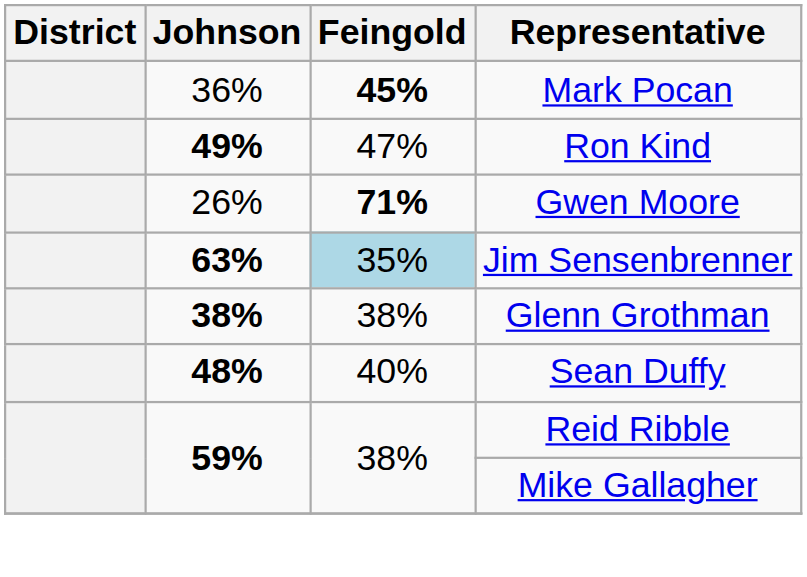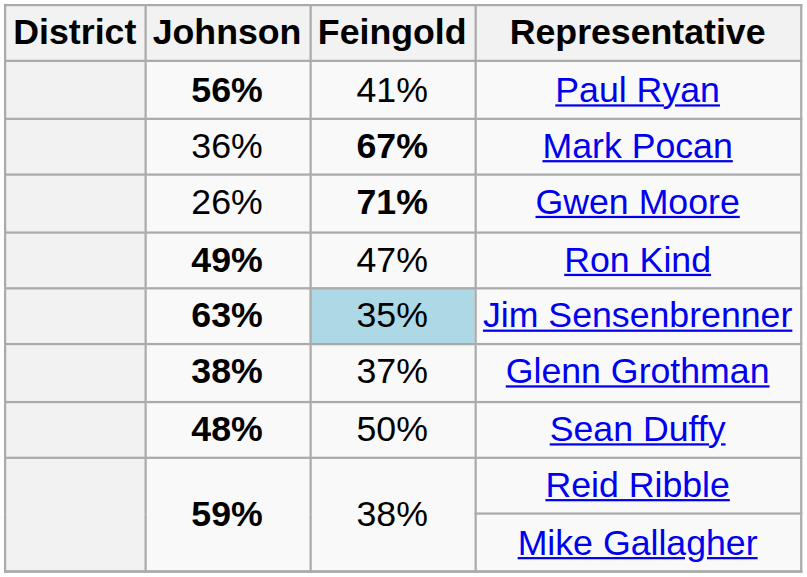 <table class=wikitable>
 <tr>
 <th>District</th>
 <th>Johnson</th>
 <th>Feingold</th>
 <th>Representative</th>
 </tr>
 <tr align=center>
 <th></th>
+<td><strong>56%</strong></td>
+<td>41%</td>
+<td><a href='#'>Paul Ryan</a></td>
+</tr>
+<tr align=center>
+<th></th>
 <td>36%</td>
-<td><strong>45%</strong></td>
+<td><strong>67%</strong></td>
 <td><a href='#'>Mark Pocan</a></td>
+</tr>
+<tr align=center>
+<th></th>
+<td>26%</td>
+<td><strong>71%</strong></td>
+<td><a href='#'>Gwen Moore</a></td>
 </tr>
 <tr align=center>
 <th></th>
 <td><strong>49%</strong></td>
 <td>47%</td>
 <td><a href='#'>Ron Kind</a></td>
-</tr>
-<tr align=center>
-<th></th>
-<td>26%</td>
-<td><strong>71%</strong></td>
-<td><a href='#'>Gwen Moore</a></td>
 </tr>
 <tr align=center>
 <th></th>
 <td><strong>63%</strong></td>
 <td style="background: lightblue;">35%</td>
 <td><a href='#'>Jim Sensenbrenner</a></td>
 </tr>
 <tr align=center>
 <th></th>
 <td><strong>38%</strong></td>
-<td>38%</td>
+<td>37%</td>
 <td><a href='#'>Glenn Grothman</a></td>
 </tr>
 <tr align=center>
 <th></th>
 <td><strong>48%</strong></td>
-<td>40%</td>
+<td>50%</td>
 <td><a href='#'>Sean Duffy</a></td>
 </tr>
 <tr align=center>
 <th rowspan=2 ></th>
 <td rowspan=2><strong>59%</strong></td>
 <td rowspan=2>38%</td>
 <td><a href='#'>Reid Ribble</a></td>
 </tr>
 <tr align=center>
 <td><a href='#'>Mike Gallagher</a></td>
 </tr>
 <tr align=center>
 </tr>
 </table>
